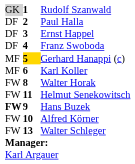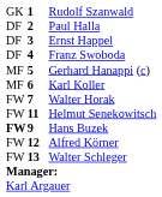 <table cellspacing="0" cellpadding="0" style="font-size:90%; margin:0.2em auto;">
 <tr>
 <th width="25"></th>
 <th width="25"></th>
 </tr>
 <tr>
-<td style="background: lightgrey;">GK</td>
+<td>GK</td>
 <td><strong>1</strong></td>
 <td><a href='#'>Rudolf Szanwald</a></td>
 </tr>
 <tr>
 <td>DF</td>
 <td><strong>2</strong></td>
 <td><a href='#'>Paul Halla</a></td>
 </tr>
 <tr>
 <td>DF</td>
 <td><strong>3</strong></td>
 <td><a href='#'>Ernst Happel</a></td>
 </tr>
 <tr>
 <td>DF</td>
 <td><strong>4</strong></td>
 <td><a href='#'>Franz Swoboda</a></td>
 </tr>
 <tr>
 <td>MF</td>
-<td style="background: gold;"><strong>5</strong></td>
+<td><strong>5</strong></td>
 <td><a href='#'>Gerhard Hanappi</a> (<a href='#'>c</a>)</td>
 </tr>
 <tr>
 <td>MF</td>
 <td><strong>6</strong></td>
 <td><a href='#'>Karl Koller</a></td>
 </tr>
 <tr>
 <td>FW</td>
-<td><strong>8</strong></td>
+<td><strong>7</strong></td>
 <td><a href='#'>Walter Horak</a></td>
 </tr>
 <tr>
 <td>FW</td>
 <td><strong>11</strong></td>
 <td><a href='#'>Helmut Senekowitsch</a></td>
 </tr>
 <tr>
 <td><strong>FW</strong></td>
 <td><strong>9</strong></td>
 <td><a href='#'>Hans Buzek</a></td>
 </tr>
 <tr>
 <td>FW</td>
-<td><strong>10</strong></td>
+<td><strong>12</strong></td>
 <td><a href='#'>Alfred Körner</a></td>
 </tr>
 <tr>
 <td>FW</td>
 <td><strong>13</strong></td>
 <td><a href='#'>Walter Schleger</a></td>
 </tr>
 <tr>
 <td colspan=3><strong>Manager:</strong></td>
 </tr>
 <tr>
 <td colspan=4><a href='#'>Karl Argauer</a></td>
 </tr>
 </table>
